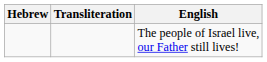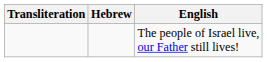 <table class="wikitable">
 <tr>
+<th>Transliteration</th>
 <th>Hebrew</th>
-<th>Transliteration</th>
 <th>English</th>
 </tr>
 <tr>
 <td></td>
 <td></td>
 <td>The people of Israel live, <br> <a href='#'>our Father</a> still lives!</td>
 </tr>
 </table>
